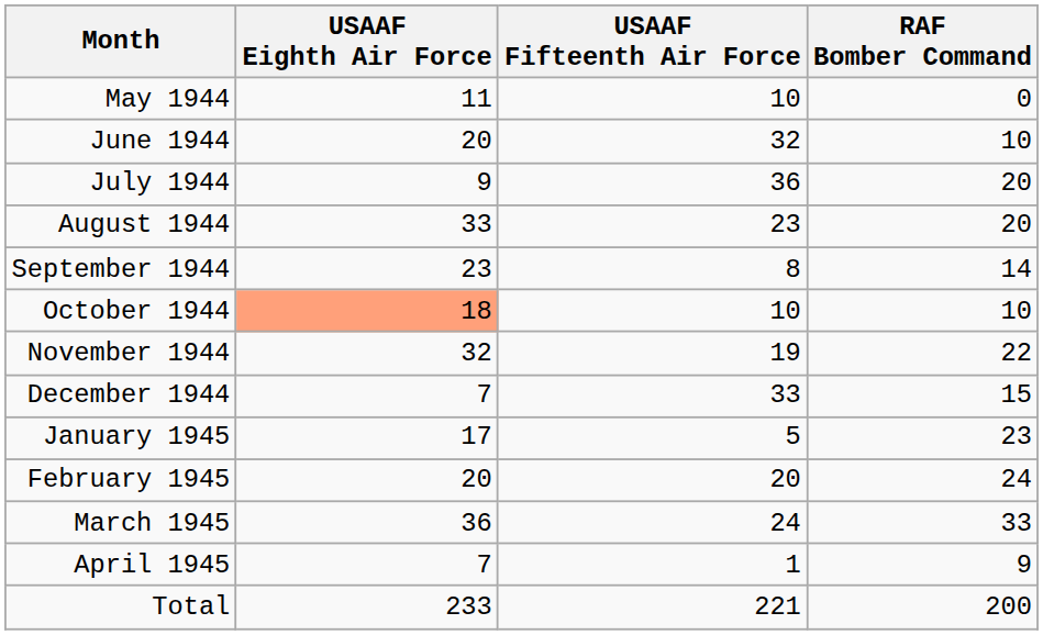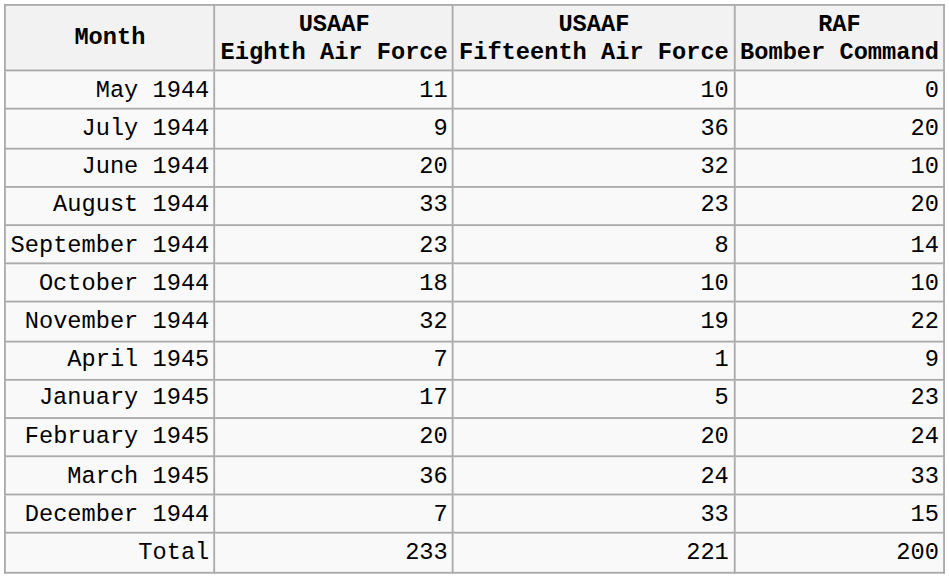 <table class="wikitable" style="text-align:right;">
 <tr>
 <th>Month</th>
 <th>USAAF<br>Eighth Air Force</th>
 <th>USAAF<br>Fifteenth Air Force</th>
 <th>RAF<br> Bomber Command</th>
 </tr>
 <tr>
 <td>May 1944</td>
 <td>11</td>
 <td>10</td>
 <td>0</td>
 </tr>
 <tr>
+<td>July 1944</td>
+<td>9</td>
+<td>36</td>
+<td>20</td>
+</tr>
+<tr>
 <td>June 1944</td>
 <td>20</td>
 <td>32</td>
 <td>10</td>
-</tr>
-<tr>
-<td>July 1944</td>
-<td>9</td>
-<td>36</td>
-<td>20</td>
 </tr>
 <tr>
 <td>August 1944</td>
 <td>33</td>
 <td>23</td>
 <td>20</td>
 </tr>
 <tr>
 <td>September 1944</td>
 <td>23</td>
 <td>8</td>
 <td>14</td>
 </tr>
 <tr>
 <td>October 1944</td>
-<td style="background: lightsalmon;">18</td>
+<td>18</td>
 <td>10</td>
 <td>10</td>
 </tr>
 <tr>
 <td>November 1944</td>
 <td>32</td>
 <td>19</td>
 <td>22</td>
 </tr>
 <tr>
-<td>December 1944</td>
+<td>April 1945</td>
 <td>7</td>
-<td>33</td>
-<td>15</td>
+<td>1</td>
+<td>9</td>
 </tr>
 <tr>
 <td>January 1945</td>
 <td>17</td>
 <td>5</td>
 <td>23</td>
 </tr>
 <tr>
 <td>February 1945</td>
 <td>20</td>
 <td>20</td>
 <td>24</td>
 </tr>
 <tr>
 <td>March 1945</td>
 <td>36</td>
 <td>24</td>
 <td>33</td>
 </tr>
 <tr>
-<td>April 1945</td>
+<td>December 1944</td>
 <td>7</td>
-<td>1</td>
-<td>9</td>
+<td>33</td>
+<td>15</td>
 </tr>
 <tr>
 <td>Total</td>
 <td>233</td>
 <td>221</td>
 <td>200</td>
 </tr>
 </table>
